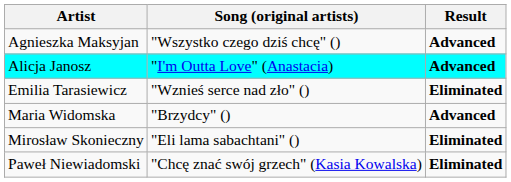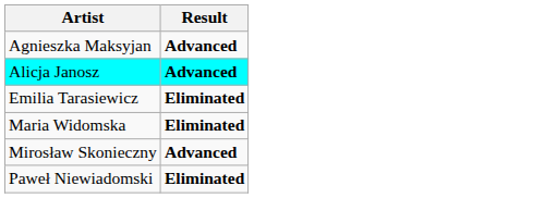 <table class=wikitable>
 <tr>
 <th>Artist</th>
-<th>Song (original artists)</th>
 <th>Result</th>
 </tr>
 <tr>
 <td>Agnieszka Maksyjan</td>
-<td>"Wszystko czego dziś chcę" ()</td>
 <td><strong>Advanced</strong></td>
 </tr>
 <tr style="background:cyan;">
 <td>Alicja Janosz</td>
-<td>"<a href='#'>I'm Outta Love</a>" (<a href='#'>Anastacia</a>)</td>
 <td><strong>Advanced</strong></td>
 </tr>
 <tr>
 <td>Emilia Tarasiewicz</td>
-<td>"Wznieś serce nad zło" ()</td>
 <td><strong>Eliminated</strong></td>
 </tr>
 <tr>
 <td>Maria Widomska</td>
-<td>"Brzydcy" ()</td>
+<td><strong>Eliminated</strong></td>
+</tr>
+<tr>
+<td>Mirosław Skonieczny</td>
 <td><strong>Advanced</strong></td>
 </tr>
 <tr>
-<td>Mirosław Skonieczny</td>
-<td>"Eli lama sabachtani" ()</td>
-<td><strong>Eliminated</strong></td>
-</tr>
-<tr>
 <td>Paweł Niewiadomski</td>
-<td>"Chcę znać swój grzech" (<a href='#'>Kasia Kowalska</a>)</td>
 <td><strong>Eliminated</strong></td>
 </tr>
 </table>
